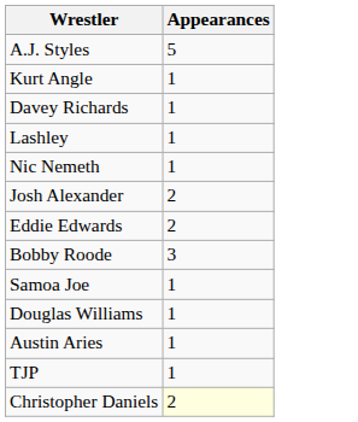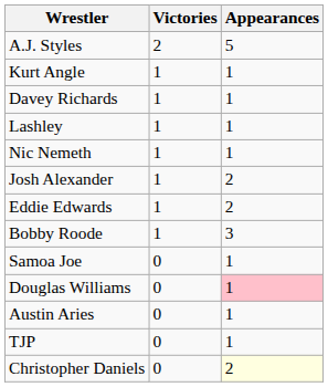 <table class="wikitable sortable">
 <tr>
 <th>Wrestler</th>
+<th>Victories</th>
 <th>Appearances</th>
 </tr>
 <tr>
 <td>A.J. Styles</td>
+<td>2</td>
 <td>5</td>
 </tr>
 <tr>
 <td>Kurt Angle</td>
 <td>1</td>
+<td>1</td>
 </tr>
 <tr>
 <td>Davey Richards</td>
+<td>1</td>
 <td>1</td>
 </tr>
 <tr>
 <td>Lashley</td>
 <td>1</td>
+<td>1</td>
 </tr>
 <tr>
 <td>Nic Nemeth</td>
 <td>1</td>
+<td>1</td>
 </tr>
 <tr>
 <td>Josh Alexander</td>
+<td>1</td>
 <td>2</td>
 </tr>
 <tr>
 <td>Eddie Edwards</td>
+<td>1</td>
 <td>2</td>
 </tr>
 <tr>
 <td>Bobby Roode</td>
+<td>1</td>
 <td>3</td>
 </tr>
 <tr>
 <td>Samoa Joe</td>
+<td>0</td>
 <td>1</td>
 </tr>
 <tr>
 <td>Douglas Williams</td>
-<td>1</td>
+<td>0</td>
+<td style="background: pink;">1</td>
 </tr>
 <tr>
 <td>Austin Aries</td>
+<td>0</td>
 <td>1</td>
 </tr>
 <tr>
 <td>TJP</td>
+<td>0</td>
 <td>1</td>
 </tr>
 <tr>
 <td>Christopher Daniels</td>
+<td>0</td>
 <td style="background: lightyellow;">2</td>
 </tr>
 </table>
